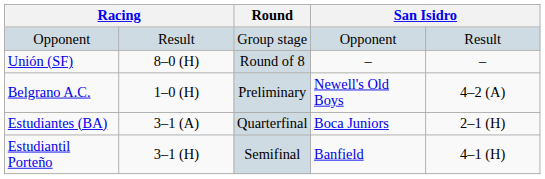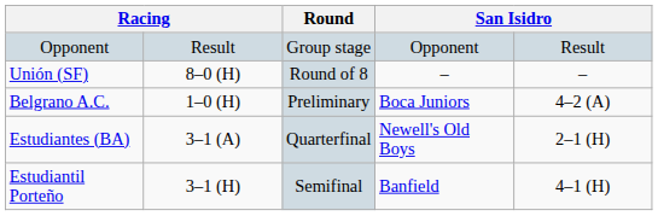 <table class="wikitable" style="text-align:center;">
 <tr>
 <th colspan=3 width= 120px><a href='#'>Racing</a></th>
 <th>Round</th>
 <th colspan=3 width= 120px><a href='#'>San Isidro</a></th>
 </tr>
 <tr bgcolor= #CFDBE2>
 <td width= 120px>Opponent</td>
 <td colspan=2 width= 120px>Result</td>
 <td>Group stage</td>
 <td width= 120px>Opponent</td>
 <td colspan=2 width= 120px>Result</td>
 </tr>
 <tr>
 <td align= left><a href='#'>Unión (SF)</a></td>
 <td colspan=2>8–0 (H)</td>
 <td bgcolor= #CFDBE2>Round of 8</td>
 <td align=center>–</td>
 <td colspan=2>–</td>
 </tr>
 <tr>
 <td align= left><a href='#'>Belgrano A.C.</a></td>
 <td colspan=2>1–0 (H)</td>
 <td bgcolor= #CFDBE2>Preliminary</td>
-<td align=left><a href='#'>Newell's Old Boys</a></td>
+<td align=left><a href='#'>Boca Juniors</a></td>
 <td colspan=2>4–2 (A)</td>
 </tr>
 <tr>
 <td align=left><a href='#'>Estudiantes (BA)</a></td>
 <td colspan=2>3–1 (A)</td>
 <td bgcolor= #CFDBE2>Quarterfinal</td>
-<td align=left><a href='#'>Boca Juniors</a></td>
+<td align=left><a href='#'>Newell's Old Boys</a></td>
 <td colspan=2>2–1 (H)</td>
 </tr>
 <tr>
 <td align=left><a href='#'>Estudiantil Porteño</a></td>
 <td colspan=2>3–1 (H)</td>
 <td bgcolor= #CFDBE2>Semifinal</td>
 <td align=left><a href='#'>Banfield</a></td>
 <td colspan=2>4–1 (H)</td>
 </tr>
 </table>
